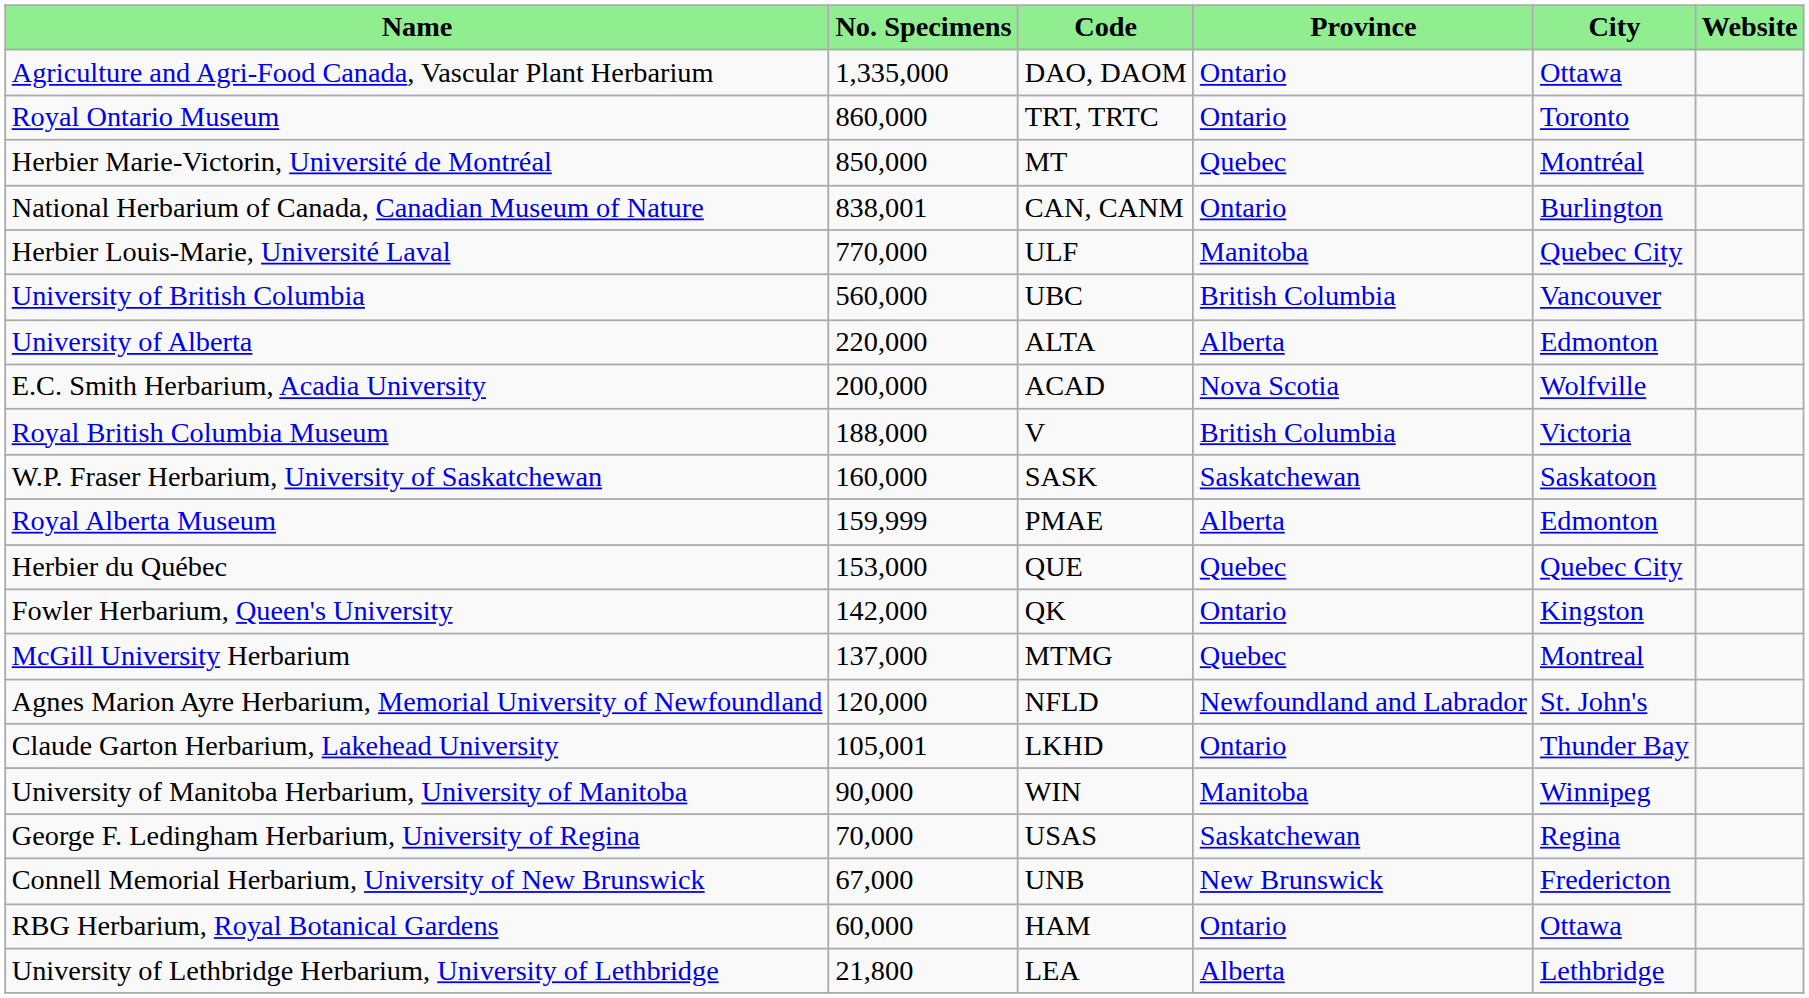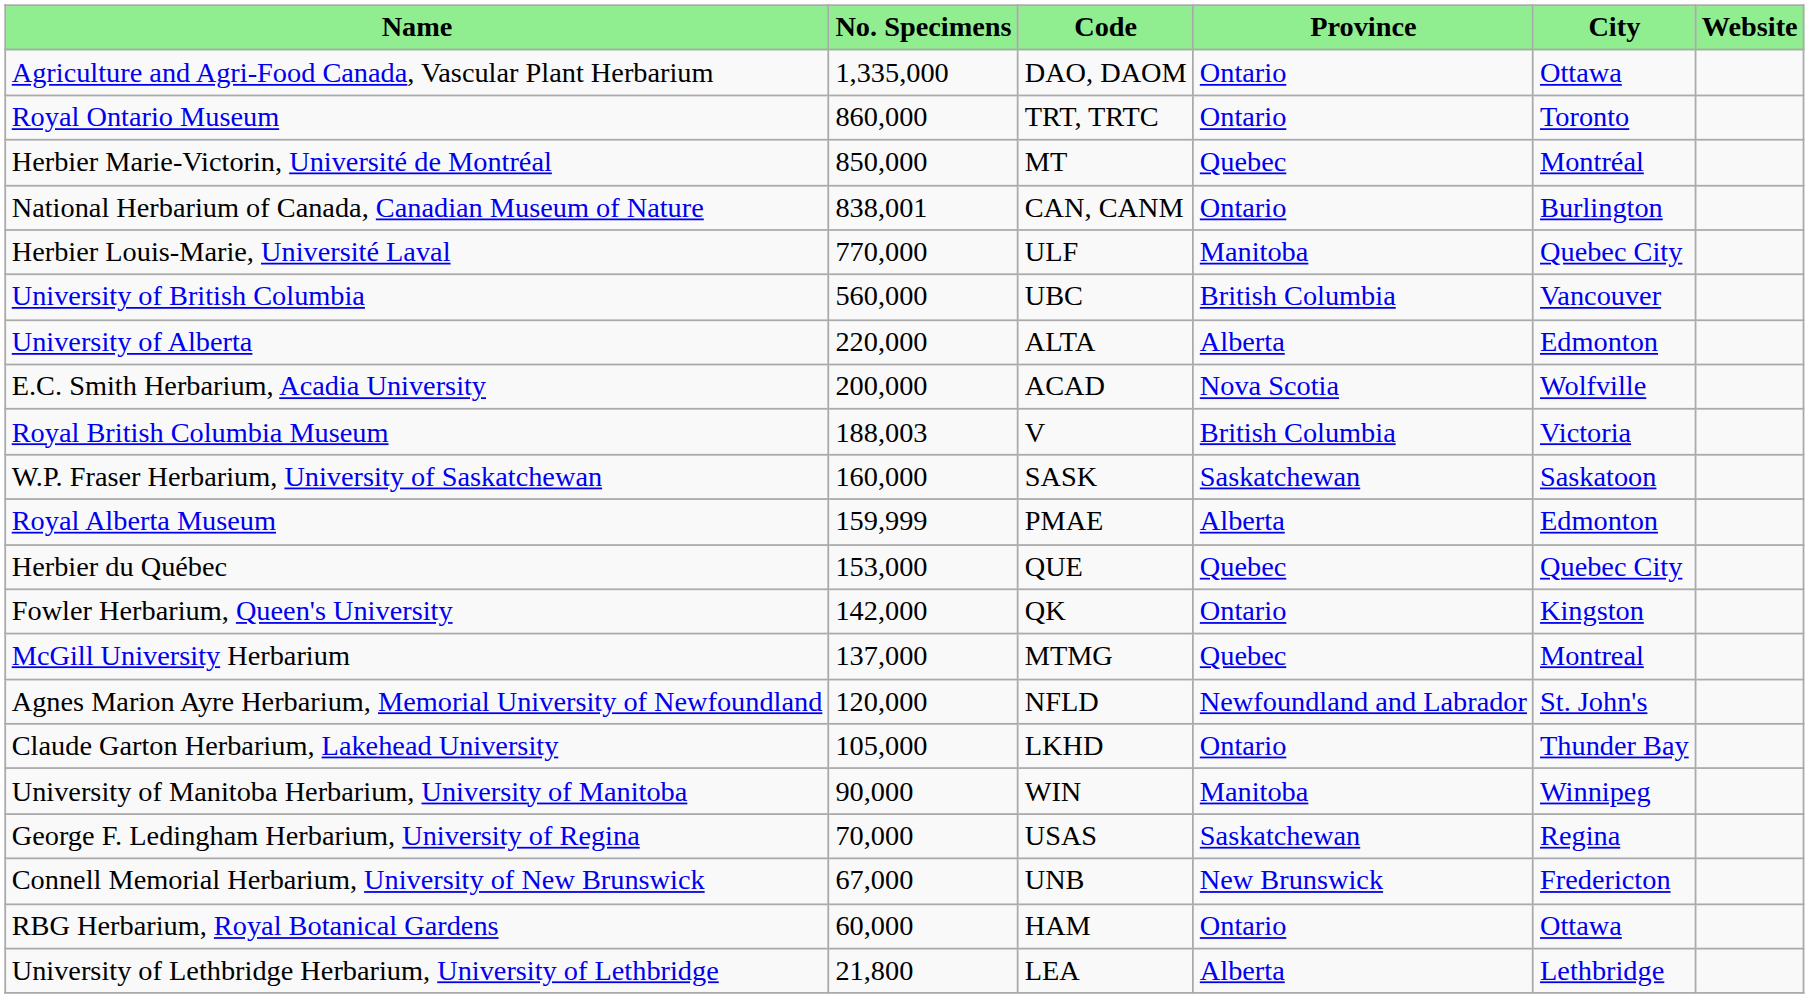 <table class="wikitable sortable" align="left" style="margin-left:1em">
 <tr>
 <th style="background:lightgreen" align="center">Name</th>
 <th style="background:lightgreen" align="center">No. Specimens</th>
 <th style="background:lightgreen" align="center">Code</th>
 <th style="background:lightgreen" align="center">Province</th>
 <th style="background:lightgreen" align="center">City</th>
 <th style="background:lightgreen" align="center">Website</th>
 </tr>
 <tr>
 <td><a href='#'>Agriculture and Agri-Food Canada</a>, Vascular Plant Herbarium</td>
 <td>1,335,000</td>
 <td>DAO, DAOM</td>
 <td><a href='#'>Ontario</a></td>
 <td><a href='#'>Ottawa</a></td>
 <td></td>
 </tr>
 <tr>
 <td><a href='#'>Royal Ontario Museum</a></td>
 <td>860,000</td>
 <td>TRT, TRTC</td>
 <td><a href='#'>Ontario</a></td>
 <td><a href='#'>Toronto</a></td>
 <td></td>
 </tr>
 <tr>
 <td>Herbier Marie-Victorin, <a href='#'>Université de Montréal</a></td>
 <td>850,000</td>
 <td>MT</td>
 <td><a href='#'>Quebec</a></td>
 <td><a href='#'>Montréal</a></td>
 <td></td>
 </tr>
 <tr>
 <td>National Herbarium of Canada, <a href='#'>Canadian Museum of Nature</a></td>
 <td>838,001</td>
 <td>CAN, CANM</td>
 <td><a href='#'>Ontario</a></td>
 <td><a href='#'>Burlington</a></td>
 <td></td>
 </tr>
 <tr>
 <td>Herbier Louis-Marie, <a href='#'>Université Laval</a></td>
 <td>770,000</td>
 <td>ULF</td>
 <td><a href='#'>Manitoba</a></td>
 <td><a href='#'>Quebec City</a></td>
 <td></td>
 </tr>
 <tr>
 <td><a href='#'>University of British Columbia</a></td>
 <td>560,000</td>
 <td>UBC</td>
 <td><a href='#'>British Columbia</a></td>
 <td><a href='#'>Vancouver</a></td>
 <td></td>
 </tr>
 <tr>
 <td><a href='#'>University of Alberta</a></td>
 <td>220,000</td>
 <td>ALTA</td>
 <td><a href='#'>Alberta</a></td>
 <td><a href='#'>Edmonton</a></td>
 <td></td>
 </tr>
 <tr>
 <td>E.C. Smith Herbarium, <a href='#'>Acadia University</a></td>
 <td>200,000</td>
 <td>ACAD</td>
 <td><a href='#'>Nova Scotia</a></td>
 <td><a href='#'>Wolfville</a></td>
 <td></td>
 </tr>
 <tr>
 <td><a href='#'>Royal British Columbia Museum</a></td>
-<td>188,000</td>
+<td>188,003</td>
 <td>V</td>
 <td><a href='#'>British Columbia</a></td>
 <td><a href='#'>Victoria</a></td>
 <td></td>
 </tr>
 <tr>
 <td>W.P. Fraser Herbarium, <a href='#'>University of Saskatchewan</a></td>
 <td>160,000</td>
 <td>SASK</td>
 <td><a href='#'>Saskatchewan</a></td>
 <td><a href='#'>Saskatoon</a></td>
 <td></td>
 </tr>
 <tr>
 <td><a href='#'>Royal Alberta Museum</a></td>
 <td>159,999</td>
 <td>PMAE</td>
 <td><a href='#'>Alberta</a></td>
 <td><a href='#'>Edmonton</a></td>
 <td></td>
 </tr>
 <tr>
 <td>Herbier du Québec</td>
 <td>153,000</td>
 <td>QUE</td>
 <td><a href='#'>Quebec</a></td>
 <td><a href='#'>Quebec City</a></td>
 <td></td>
 </tr>
 <tr>
 <td>Fowler Herbarium, <a href='#'>Queen's University</a></td>
 <td>142,000</td>
 <td>QK</td>
 <td><a href='#'>Ontario</a></td>
 <td><a href='#'>Kingston</a></td>
 <td></td>
 </tr>
 <tr>
 <td><a href='#'>McGill University</a> Herbarium</td>
 <td>137,000</td>
 <td>MTMG</td>
 <td><a href='#'>Quebec</a></td>
 <td><a href='#'>Montreal</a></td>
 <td></td>
 </tr>
 <tr>
 <td>Agnes Marion Ayre Herbarium, <a href='#'>Memorial University of Newfoundland</a></td>
 <td>120,000</td>
 <td>NFLD</td>
 <td><a href='#'>Newfoundland and Labrador</a></td>
 <td><a href='#'>St. John's</a></td>
 <td></td>
 </tr>
 <tr>
 <td>Claude Garton Herbarium, <a href='#'>Lakehead University</a></td>
-<td>105,001</td>
+<td>105,000</td>
 <td>LKHD</td>
 <td><a href='#'>Ontario</a></td>
 <td><a href='#'>Thunder Bay</a></td>
 <td></td>
 </tr>
 <tr>
 <td>University of Manitoba Herbarium, <a href='#'>University of Manitoba</a></td>
 <td>90,000</td>
 <td>WIN</td>
 <td><a href='#'>Manitoba</a></td>
 <td><a href='#'>Winnipeg</a></td>
 <td></td>
 </tr>
 <tr>
 <td>George F. Ledingham Herbarium, <a href='#'>University of Regina</a></td>
 <td>70,000</td>
 <td>USAS</td>
 <td><a href='#'>Saskatchewan</a></td>
 <td><a href='#'>Regina</a></td>
 <td></td>
 </tr>
 <tr>
 <td>Connell Memorial Herbarium, <a href='#'>University of New Brunswick</a></td>
 <td>67,000</td>
 <td>UNB</td>
 <td><a href='#'>New Brunswick</a></td>
 <td><a href='#'>Fredericton</a></td>
 <td></td>
 </tr>
 <tr>
 <td>RBG Herbarium, <a href='#'>Royal Botanical Gardens</a></td>
 <td>60,000</td>
 <td>HAM</td>
 <td><a href='#'>Ontario</a></td>
 <td><a href='#'>Ottawa</a></td>
 </tr>
 <tr>
 <td>University of Lethbridge Herbarium, <a href='#'>University of Lethbridge</a></td>
 <td>21,800</td>
 <td>LEA</td>
 <td><a href='#'>Alberta</a></td>
 <td><a href='#'>Lethbridge</a></td>
 <td></td>
 </tr>
 </table>
